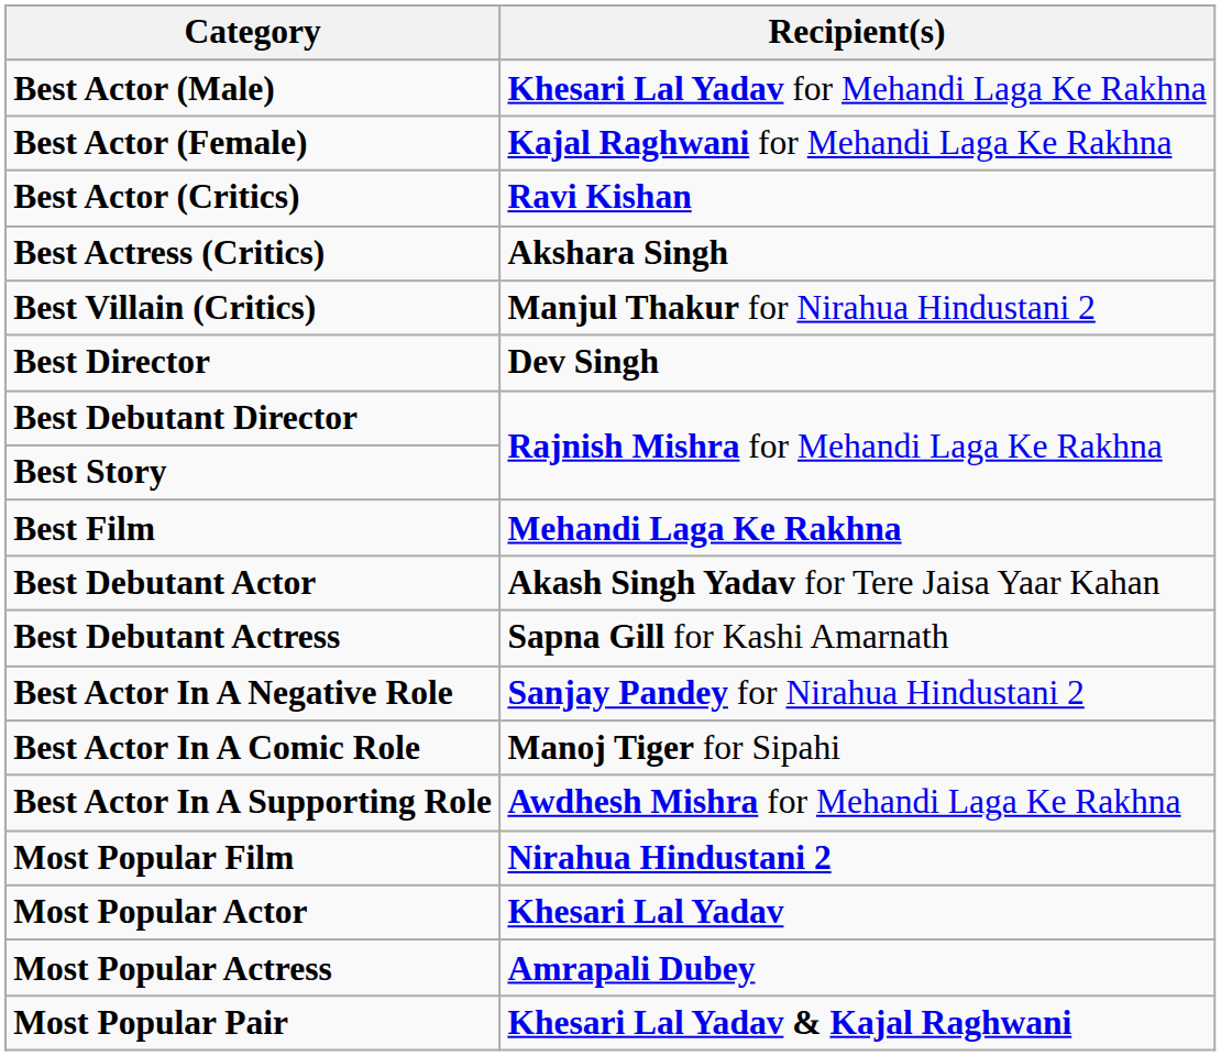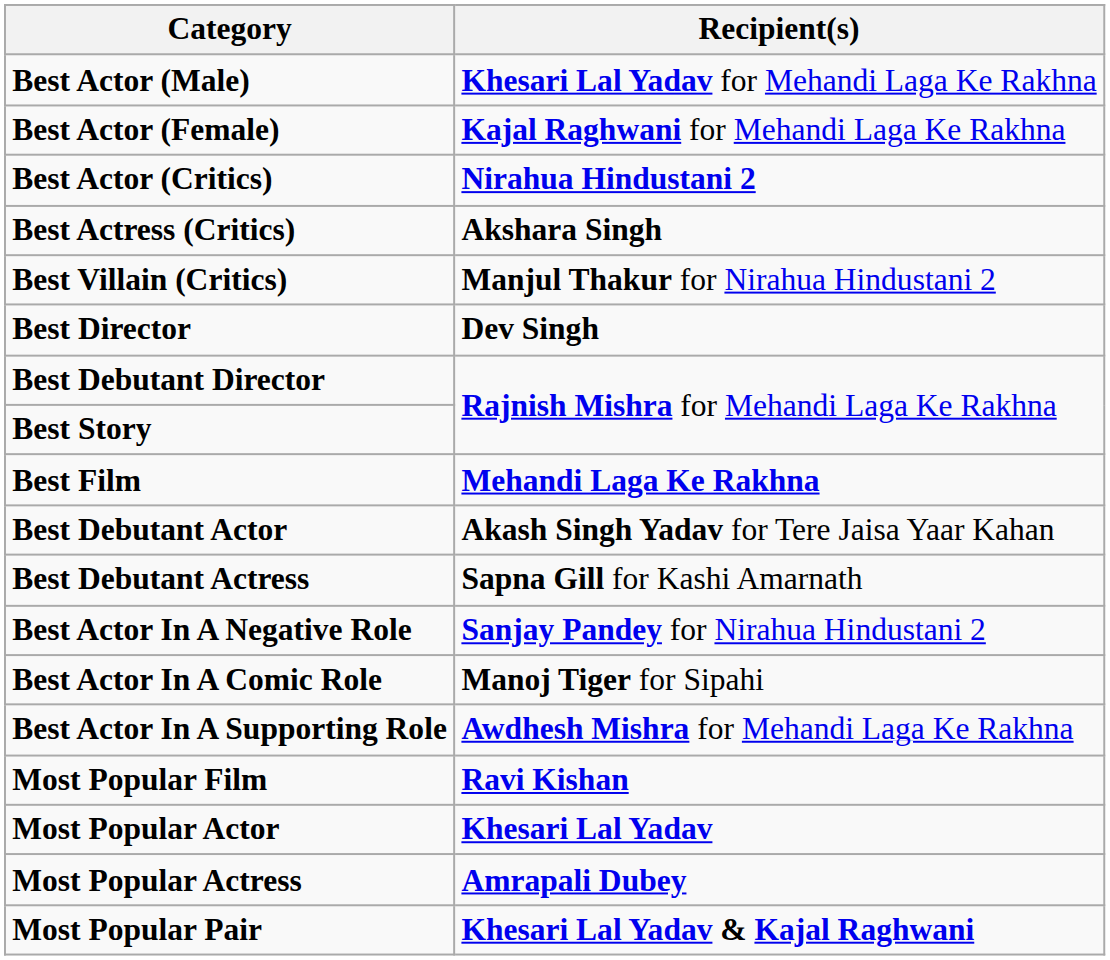 <table class="wikitable">
 <tr>
 <th>Category</th>
 <th>Recipient(s)</th>
 </tr>
 <tr>
 <td><strong>Best Actor (Male)</strong></td>
 <td><strong><a href='#'>Khesari Lal Yadav</a></strong> for <a href='#'>Mehandi Laga Ke Rakhna</a></td>
 </tr>
 <tr>
 <td><strong>Best Actor (Female)</strong></td>
 <td><strong><a href='#'>Kajal Raghwani</a></strong> for <a href='#'>Mehandi Laga Ke Rakhna</a></td>
 </tr>
 <tr>
 <td><strong>Best Actor (Critics)</strong></td>
-<td><strong><a href='#'>Ravi Kishan</a></strong></td>
+<td><strong><a href='#'>Nirahua Hindustani 2</a></strong></td>
 </tr>
 <tr>
 <td><strong>Best Actress (Critics)</strong></td>
 <td><strong>Akshara Singh</strong></td>
 </tr>
 <tr>
 <td><strong>Best Villain (Critics)</strong></td>
 <td><strong>Manjul Thakur</strong> for <a href='#'>Nirahua Hindustani 2</a></td>
 </tr>
 <tr>
 <td><strong>Best Director</strong></td>
 <td><strong>Dev Singh</strong></td>
 </tr>
 <tr>
 <td><strong>Best Debutant Director</strong></td>
 <td rowspan=2><strong><a href='#'>Rajnish Mishra</a></strong> for <a href='#'>Mehandi Laga Ke Rakhna</a></td>
 </tr>
 <tr>
 <td><strong>Best Story</strong></td>
 </tr>
 <tr>
 <td><strong>Best Film</strong></td>
 <td><strong><a href='#'>Mehandi Laga Ke Rakhna</a></strong></td>
 </tr>
 <tr>
 <td><strong>Best Debutant Actor</strong></td>
 <td><strong>Akash Singh Yadav</strong> for Tere Jaisa Yaar Kahan</td>
 </tr>
 <tr>
 <td><strong>Best Debutant Actress</strong></td>
 <td><strong>Sapna Gill</strong> for Kashi Amarnath</td>
 </tr>
 <tr>
 <td><strong>Best Actor In A Negative Role</strong></td>
 <td><strong><a href='#'>Sanjay Pandey</a></strong> for <a href='#'>Nirahua Hindustani 2</a></td>
 </tr>
 <tr>
 <td><strong>Best Actor In A Comic Role</strong></td>
 <td><strong>Manoj Tiger</strong> for Sipahi</td>
 </tr>
 <tr>
 <td><strong>Best Actor In A Supporting Role</strong></td>
 <td><strong><a href='#'>Awdhesh Mishra</a></strong> for <a href='#'>Mehandi Laga Ke Rakhna</a></td>
 </tr>
 <tr>
 <td><strong>Most Popular Film</strong></td>
-<td><strong><a href='#'>Nirahua Hindustani 2</a></strong></td>
+<td><strong><a href='#'>Ravi Kishan</a></strong></td>
 </tr>
 <tr>
 <td><strong>Most Popular Actor</strong></td>
 <td><strong><a href='#'>Khesari Lal Yadav</a></strong></td>
 </tr>
 <tr>
 <td><strong>Most Popular Actress</strong></td>
 <td><strong><a href='#'>Amrapali Dubey</a></strong></td>
 </tr>
 <tr>
 <td><strong>Most Popular Pair</strong></td>
 <td><strong><a href='#'>Khesari Lal Yadav</a> & <a href='#'>Kajal Raghwani</a></strong></td>
 </tr>
 </table>
